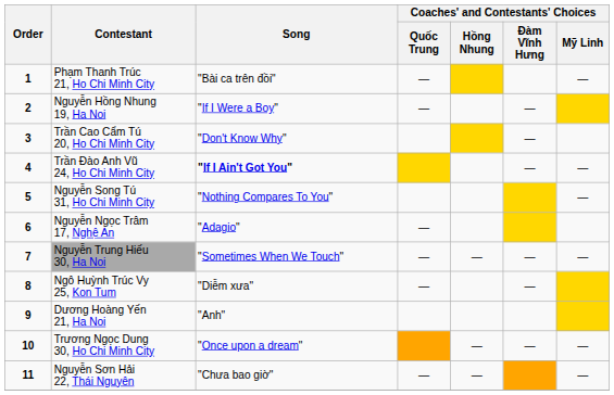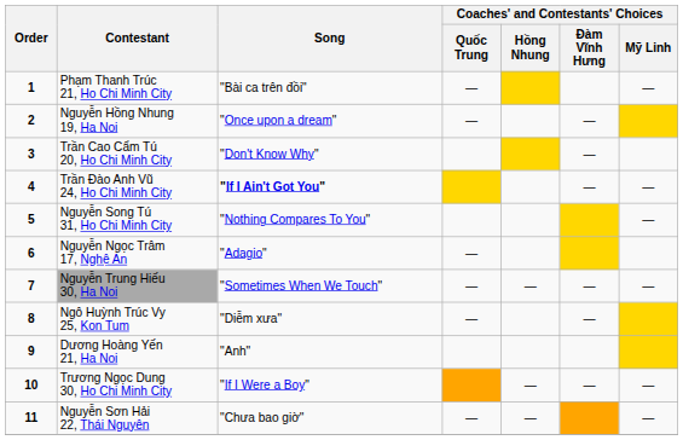 <table class="wikitable" style="width:100%;">
 <tr>
 <th rowspan=2>Order</th>
 <th rowspan=2>Contestant</th>
 <th rowspan=2>Song</th>
 <th colspan=4>Coaches' and Contestants' Choices</th>
 </tr>
 <tr>
 <th width="70">Quốc Trung</th>
 <th width="70">Hồng Nhung</th>
 <th width="70">Đàm Vĩnh Hưng</th>
 <th width="70">Mỹ Linh</th>
 </tr>
 <tr>
 <td align="center"><strong>1</strong></td>
 <td>Phạm Thanh Trúc<br>21, <a href='#'>Ho Chi Minh City</a></td>
 <td>"Bài ca trên đồi"</td>
 <td align="center">—</td>
 <td style="background:gold;text-align:center;"></td>
 <td style="text-align:center;"></td>
 <td align="center">—</td>
 </tr>
 <tr>
 <td align="center"><strong>2</strong></td>
 <td>Nguyễn Hồng Nhung<br>19, <a href='#'>Ha Noi</a></td>
-<td>"<a href='#'>If I Were a Boy</a>"</td>
+<td>"<a href='#'>Once upon a dream</a>"</td>
 <td align="center">—</td>
 <td style="text-align:center;"></td>
 <td align="center">—</td>
 <td style="background:gold;text-align:center;"></td>
 </tr>
 <tr>
 <td align="center"><strong>3</strong></td>
 <td>Trần Cao Cẩm Tú<br>20, <a href='#'>Ho Chi Minh City</a></td>
 <td>"<a href='#'>Don't Know Why</a>"</td>
 <td style="text-align:center;"></td>
 <td style="background:gold;text-align:center;"></td>
 <td align="center">—</td>
 <td style="text-align:center;"></td>
 </tr>
 <tr>
 <td align="center"><strong>4</strong></td>
 <td>Trần Đào Anh Vũ<br>24, <a href='#'>Ho Chi Minh City</a></td>
 <td><strong>"<a href='#'>If I Ain't Got You</a>"</strong></td>
 <td style="background:gold;text-align:center;"></td>
 <td style="text-align:center;"></td>
 <td align="center">—</td>
 <td align="center">—</td>
 </tr>
 <tr>
 <td align="center"><strong>5</strong></td>
 <td>Nguyễn Song Tú<br>31, <a href='#'>Ho Chi Minh City</a></td>
 <td>"<a href='#'>Nothing Compares To You</a>"</td>
 <td style="text-align:center;"></td>
 <td style="text-align:center;"></td>
 <td style="background:gold;text-align:center;"></td>
 <td align="center">—</td>
 </tr>
 <tr>
 <td align="center"><strong>6</strong></td>
 <td>Nguyễn Ngọc Trâm<br>17, <a href='#'>Nghệ An</a></td>
 <td>"<a href='#'>Adagio</a>"</td>
 <td align="center">—</td>
 <td style="text-align:center;"></td>
 <td style="background:gold;text-align:center;"></td>
 <td style="text-align:center;"></td>
 </tr>
 <tr>
 <td align="center"><strong>7</strong></td>
 <td style="background:darkgray;text-align:left;">Nguyễn Trung Hiếu<br>30, <a href='#'>Ha Noi</a></td>
 <td>"<a href='#'>Sometimes When We Touch</a>"</td>
 <td align="center">—</td>
 <td align="center">—</td>
 <td align="center">—</td>
 <td align="center">—</td>
 </tr>
 <tr>
 <td align="center"><strong>8</strong></td>
 <td>Ngô Huỳnh Trúc Vy<br>25, <a href='#'>Kon Tum</a></td>
 <td>"Diễm xưa"</td>
 <td align="center">—</td>
 <td style="text-align:center;"></td>
 <td align="center">—</td>
 <td style="background:gold;text-align:center;"></td>
 </tr>
 <tr>
 <td align="center"><strong>9</strong></td>
 <td>Dương Hoàng Yến<br>21, <a href='#'>Ha Noi</a></td>
 <td>"Anh"</td>
 <td style="text-align:center;"></td>
 <td style="text-align:center;"></td>
 <td style="text-align:center;"></td>
 <td style="background:gold;text-align:center;"></td>
 </tr>
 <tr>
 <td align="center"><strong>10</strong></td>
 <td>Trương Ngọc Dung<br>30, <a href='#'>Ho Chi Minh City</a></td>
-<td>"<a href='#'>Once upon a dream</a>"</td>
+<td>"<a href='#'>If I Were a Boy</a>"</td>
 <td style="background:orange;text-align:center;"></td>
 <td align="center">—</td>
 <td align="center">—</td>
 <td align="center">—</td>
 </tr>
 <tr>
 <td align="center"><strong>11</strong></td>
 <td>Nguyễn Sơn Hải<br>22, <a href='#'>Thái Nguyên</a></td>
 <td>"Chưa bao giờ"</td>
 <td align="center">—</td>
 <td align="center">—</td>
 <td style="background:orange;text-align:center;"></td>
 <td align="center">—</td>
 </tr>
 <tr>
 </tr>
 </table>
